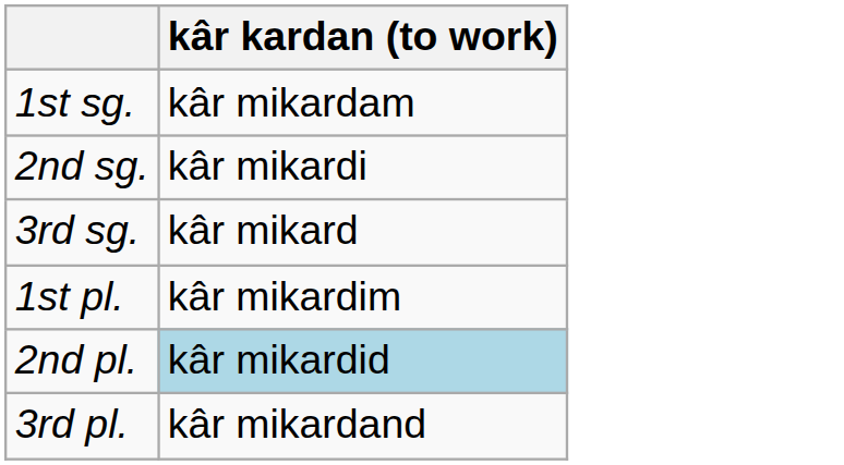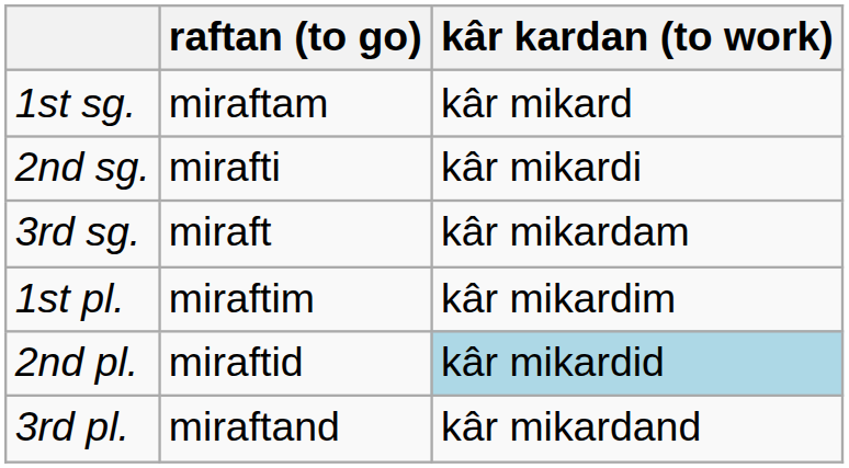 <table class="wikitable">
 <tr>
 <th> </th>
+<th>raftan (to go)</th>
 <th>kâr kardan (to work)</th>
 </tr>
 <tr ->
 <td><em>1st sg.</em></td>
-<td>kâr mikardam</td>
+<td>miraftam</td>
+<td>kâr mikard</td>
 </tr>
 <tr ->
 <td><em>2nd sg.</em></td>
+<td>mirafti</td>
 <td>kâr mikardi</td>
 </tr>
 <tr ->
 <td><em>3rd sg.</em></td>
-<td>kâr mikard</td>
+<td>miraft</td>
+<td>kâr mikardam</td>
 </tr>
 <tr ->
 <td><em>1st pl.</em></td>
+<td>miraftim</td>
 <td>kâr mikardim</td>
 </tr>
 <tr ->
 <td><em>2nd pl.</em></td>
+<td>miraftid</td>
 <td style="background: lightblue;">kâr mikardid</td>
 </tr>
 <tr ->
 <td><em>3rd pl.</em></td>
+<td>miraftand</td>
 <td>kâr mikardand</td>
 </tr>
 </table>
